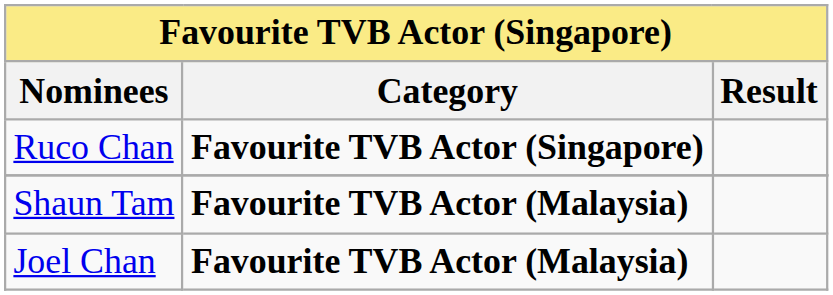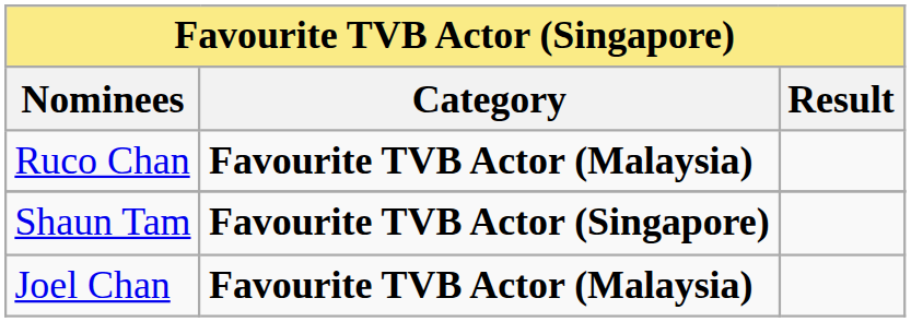 <table class="wikitable sortable">
 <tr>
 <th colspan="3" - style="background:#FAEB86;" align="center"><strong>Favourite TVB Actor (Singapore)</strong></th>
 </tr>
 <tr>
 <th>Nominees</th>
 <th>Category</th>
 <th>Result</th>
 </tr>
 <tr>
 <td><a href='#'>Ruco Chan</a></td>
-<td><strong>Favourite TVB Actor (Singapore)</strong></td>
+<td><strong>Favourite TVB Actor (Malaysia)</strong></td>
 <td></td>
 </tr>
 <tr>
 </tr>
 <tr>
 <td><a href='#'>Shaun Tam</a></td>
-<td><strong>Favourite TVB Actor (Malaysia)</strong></td>
+<td><strong>Favourite TVB Actor (Singapore)</strong></td>
 <td></td>
 </tr>
 <tr>
 <td><a href='#'>Joel Chan</a></td>
 <td><strong>Favourite TVB Actor (Malaysia)</strong></td>
 <td></td>
 </tr>
 </table>
